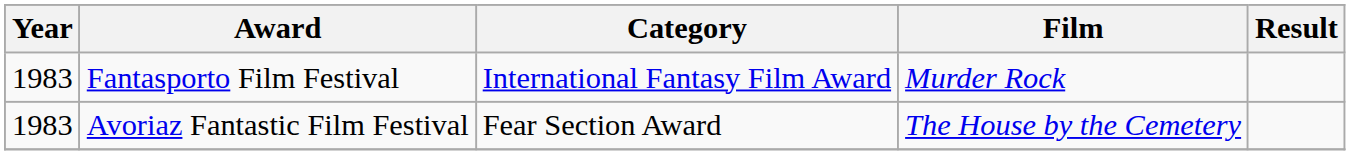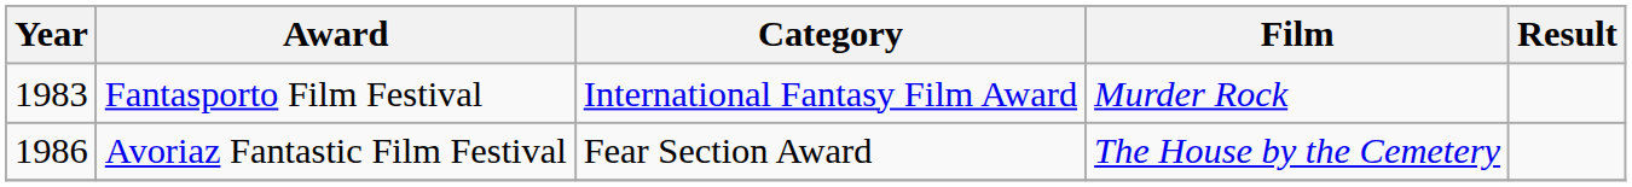 <table class="wikitable">
 <tr>
 <th>Year</th>
 <th>Award</th>
 <th>Category</th>
 <th>Film</th>
 <th>Result</th>
 </tr>
 <tr>
 <td>1983</td>
 <td><a href='#'>Fantasporto</a> Film Festival</td>
 <td><a href='#'>International Fantasy Film Award</a></td>
 <td><em><a href='#'>Murder Rock</a></em></td>
 <td></td>
 </tr>
 <tr>
-<td>1983</td>
+<td>1986</td>
 <td><a href='#'>Avoriaz</a> Fantastic Film Festival</td>
 <td>Fear Section Award</td>
 <td><em><a href='#'>The House by the Cemetery</a></em></td>
 <td></td>
 </tr>
 <tr>
 </tr>
 </table>
